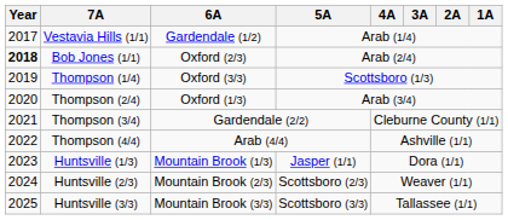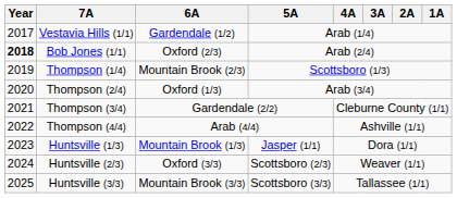 <table class="wikitable" style="text-align:center">
 <tr>
 <th>Year</th>
 <th>7A</th>
 <th>6A</th>
 <th>5A</th>
 <th>4A</th>
 <th>3A</th>
 <th>2A</th>
 <th>1A</th>
 </tr>
 <tr>
 <td>2017</td>
 <td><a href='#'>Vestavia Hills</a> <small>(1/1)</small></td>
 <td><a href='#'>Gardendale</a> <small>(1/2)</small></td>
 <td colspan="5">Arab <small>(1/4)</small></td>
 </tr>
 <tr>
 <td><strong>2018</strong></td>
 <td><a href='#'>Bob Jones</a> <small>(1/1)</small></td>
 <td>Oxford <small>(2/3)</small></td>
 <td colspan="5">Arab <small>(2/4)</small></td>
 </tr>
 <tr>
 <td>2019</td>
 <td><a href='#'>Thompson</a> <small>(1/4)</small></td>
-<td>Oxford <small>(3/3)</small></td>
+<td>Mountain Brook <small>(2/3)</small></td>
 <td colspan="5"><a href='#'>Scottsboro</a> <small>(1/3)</small></td>
 </tr>
 <tr>
 <td>2020</td>
 <td>Thompson <small>(2/4)</small></td>
 <td>Oxford <small>(1/3)</small></td>
 <td colspan="5">Arab <small>(3/4)</small></td>
 </tr>
 <tr>
 <td>2021</td>
 <td>Thompson <small>(3/4)</small></td>
 <td colspan="2">Gardendale <small>(2/2)</small></td>
 <td colspan="4">Cleburne County <small>(1/1)</small></td>
 </tr>
 <tr>
 <td>2022</td>
 <td>Thompson <small>(4/4)</small></td>
 <td colspan="2">Arab <small>(4/4)</small></td>
 <td colspan="4">Ashville <small>(1/1)</small></td>
 </tr>
 <tr>
 <td>2023</td>
 <td><a href='#'>Huntsville</a> <small>(1/3)</small></td>
 <td><a href='#'>Mountain Brook</a> <small>(1/3)</small></td>
 <td><a href='#'>Jasper</a> <small>(1/1)</small></td>
 <td colspan="4">Dora <small>(1/1)</small></td>
 </tr>
 <tr>
 <td>2024</td>
 <td>Huntsville <small>(2/3)</small></td>
-<td>Mountain Brook <small>(2/3)</small></td>
+<td>Oxford <small>(3/3)</small></td>
 <td>Scottsboro <small>(2/3)</small></td>
 <td colspan="4">Weaver <small>(1/1)</small></td>
 </tr>
 <tr>
 <td>2025</td>
 <td>Huntsville <small>(3/3)</small></td>
 <td>Mountain Brook <small>(3/3)</small></td>
 <td>Scottsboro <small>(3/3)</small></td>
 <td colspan="4">Tallassee <small>(1/1)</small></td>
 </tr>
 </table>
